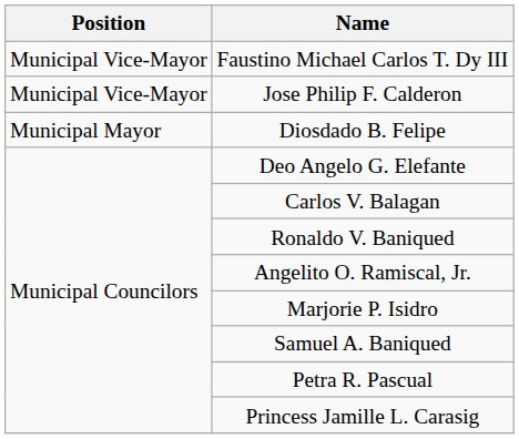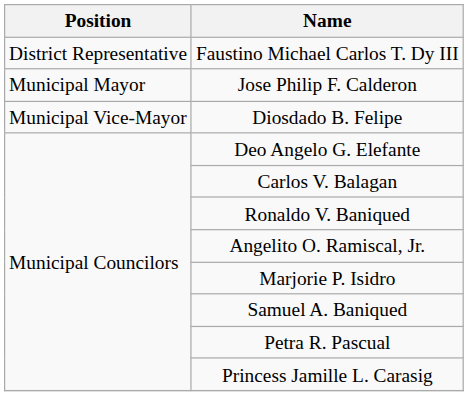 <table class="wikitable" style="line-height:1.20em; font-size:100%;">
 <tr>
 <th>Position</th>
 <th>Name</th>
 </tr>
 <tr>
-<td>Municipal Vice-Mayor</td>
+<td>District Representative</td>
 <td style="text-align:center;">Faustino Michael Carlos T. Dy III</td>
 </tr>
 <tr>
-<td>Municipal Vice-Mayor</td>
+<td>Municipal Mayor</td>
 <td style="text-align:center;">Jose Philip F. Calderon</td>
 </tr>
 <tr>
-<td>Municipal Mayor</td>
+<td>Municipal Vice-Mayor</td>
 <td style="text-align:center;">Diosdado B. Felipe</td>
 </tr>
 <tr>
 <td rowspan=8>Municipal Councilors</td>
 <td style="text-align:center;">Deo Angelo G. Elefante</td>
 </tr>
 <tr>
 <td style="text-align:center;">Carlos V. Balagan</td>
 </tr>
 <tr>
 <td style="text-align:center;">Ronaldo V. Baniqued</td>
 </tr>
 <tr>
 <td style="text-align:center;">Angelito O. Ramiscal, Jr.</td>
 </tr>
 <tr>
 <td style="text-align:center;">Marjorie P. Isidro</td>
 </tr>
 <tr>
 <td style="text-align:center;">Samuel A. Baniqued</td>
 </tr>
 <tr>
 <td style="text-align:center;">Petra R. Pascual</td>
 </tr>
 <tr>
 <td style="text-align:center;">Princess Jamille L. Carasig</td>
 </tr>
 <tr>
 </tr>
 </table>
